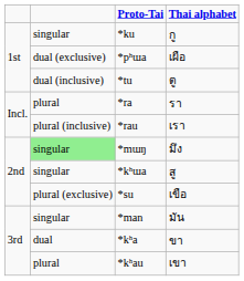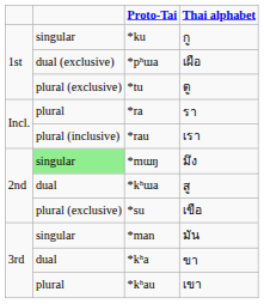 <table class="wikitable">
 <tr>
 <td></td>
 <td></td>
 <td><strong><a href='#'>Proto-Tai</a></strong></td>
 <td><strong><a href='#'>Thai alphabet</a></strong></td>
 </tr>
 <tr>
 <td rowspan="3">1st</td>
 <td>singular</td>
 <td>*ku</td>
 <td>กู</td>
 </tr>
 <tr>
 <td>dual (exclusive)</td>
 <td>*pʰɯa</td>
 <td>เผือ</td>
 </tr>
 <tr>
-<td>dual (inclusive)</td>
+<td>plural (exclusive)</td>
 <td>*tu</td>
 <td>ตู</td>
 </tr>
 <tr>
 <td rowspan="2">Incl.</td>
 <td>plural</td>
 <td>*ra</td>
 <td>รา</td>
 </tr>
 <tr>
 <td>plural (inclusive)</td>
 <td>*rau</td>
 <td>เรา</td>
 </tr>
 <tr>
 <td rowspan="3">2nd</td>
 <td style="background: lightgreen;">singular</td>
 <td>*mɯŋ</td>
 <td>มึง</td>
 </tr>
 <tr>
-<td>singular</td>
+<td>dual</td>
 <td>*kʰɯa</td>
 <td>สู</td>
 </tr>
 <tr>
 <td>plural (exclusive)</td>
 <td>*su</td>
 <td>เขือ</td>
 </tr>
 <tr>
 <td rowspan="3">3rd</td>
 <td>singular</td>
 <td>*man</td>
 <td>มัน</td>
 </tr>
 <tr>
 <td>dual</td>
 <td>*kʰa</td>
 <td>ขา</td>
 </tr>
 <tr>
 <td>plural</td>
 <td>*kʰau</td>
 <td>เขา</td>
 </tr>
 </table>
